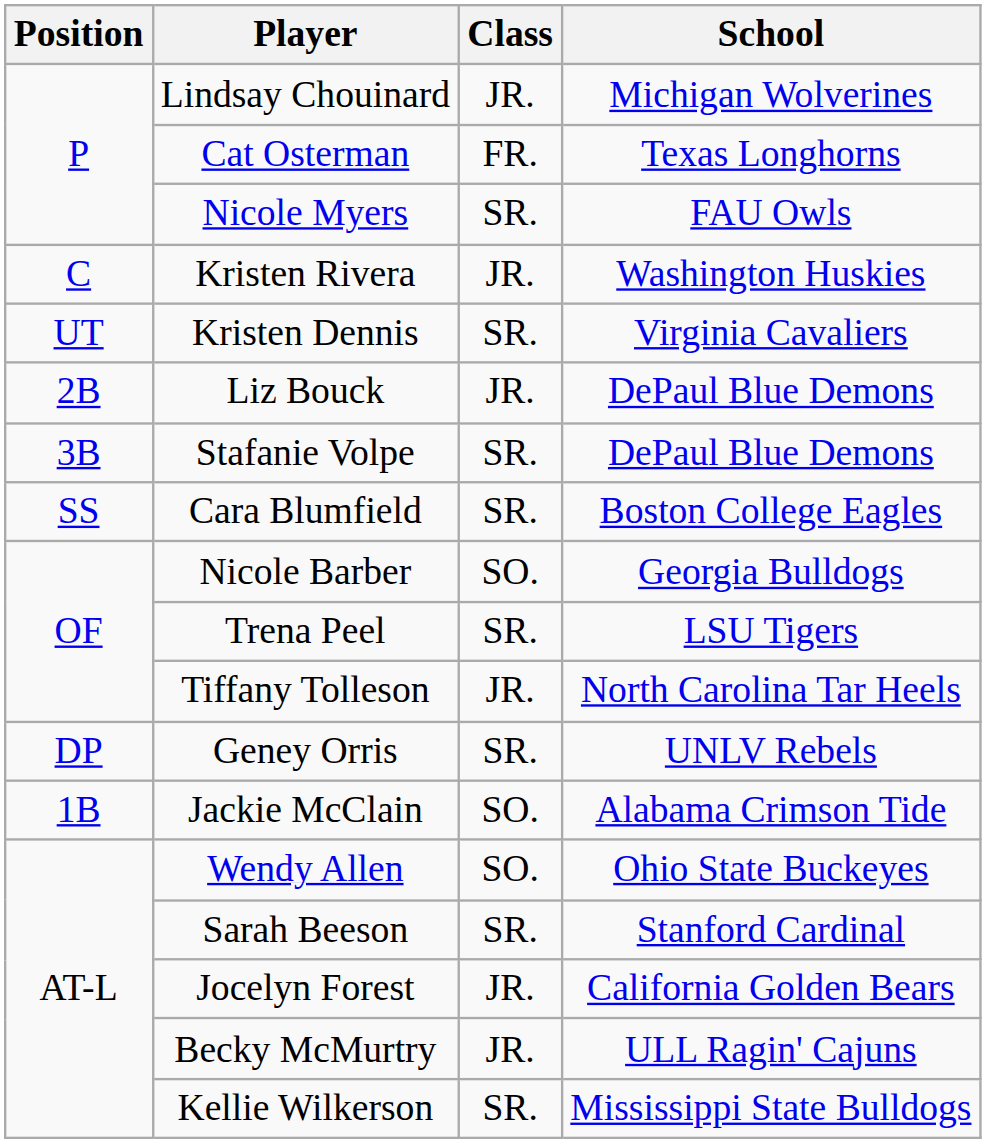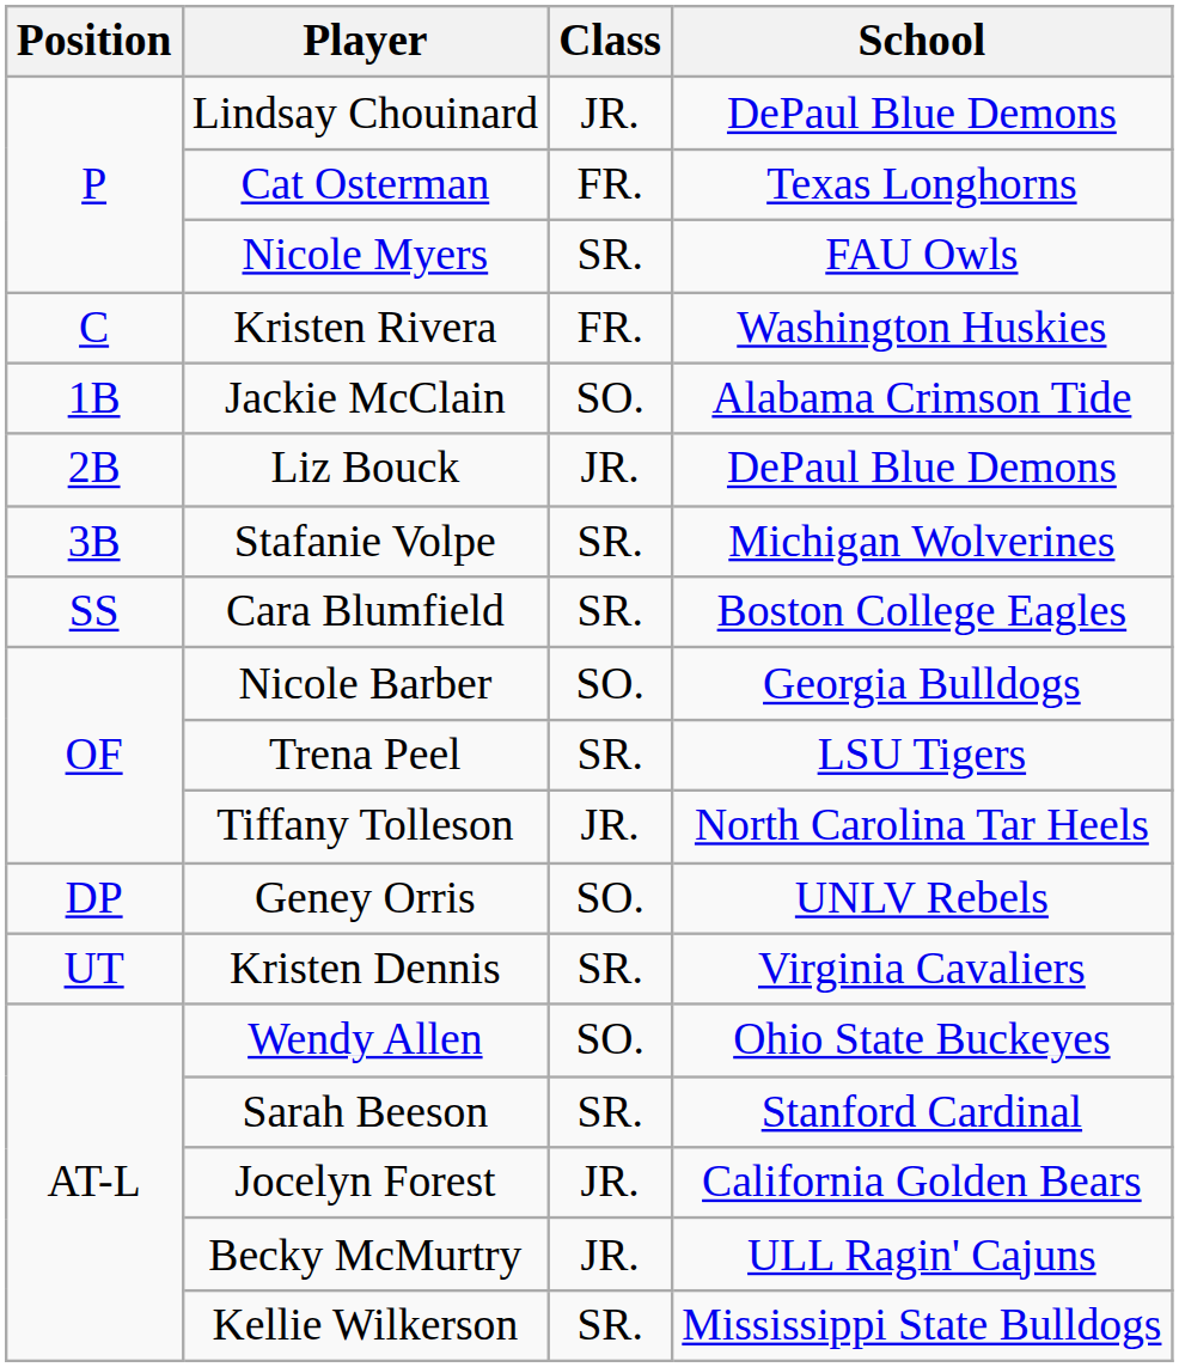 <table class="wikitable">
 <tr>
 <th>Position</th>
 <th>Player</th>
 <th>Class</th>
 <th>School</th>
 </tr>
 <tr align=center>
 <td rowspan=3><a href='#'>P</a></td>
 <td>Lindsay Chouinard</td>
 <td>JR.</td>
-<td><a href='#'>Michigan Wolverines</a></td>
+<td><a href='#'>DePaul Blue Demons</a></td>
 </tr>
 <tr align=center>
 <td><a href='#'>Cat Osterman</a></td>
 <td>FR.</td>
 <td><a href='#'>Texas Longhorns</a></td>
 </tr>
 <tr align=center>
 <td><a href='#'>Nicole Myers</a></td>
 <td>SR.</td>
 <td><a href='#'>FAU Owls</a></td>
 </tr>
 <tr align=center>
 <td rowspan=1><a href='#'>C</a></td>
 <td>Kristen Rivera</td>
-<td>JR.</td>
+<td>FR.</td>
 <td><a href='#'>Washington Huskies</a></td>
 </tr>
 <tr align=center>
-<td rowspan=1><a href='#'>UT</a></td>
-<td>Kristen Dennis</td>
-<td>SR.</td>
-<td><a href='#'>Virginia Cavaliers</a></td>
+<td rowspan=1><a href='#'>1B</a></td>
+<td>Jackie McClain</td>
+<td>SO.</td>
+<td><a href='#'>Alabama Crimson Tide</a></td>
 </tr>
 <tr align=center>
 <td rowspan=1><a href='#'>2B</a></td>
 <td>Liz Bouck</td>
 <td>JR.</td>
 <td><a href='#'>DePaul Blue Demons</a></td>
 </tr>
 <tr align=center>
 <td rowspan=1><a href='#'>3B</a></td>
 <td>Stafanie Volpe</td>
 <td>SR.</td>
-<td><a href='#'>DePaul Blue Demons</a></td>
+<td><a href='#'>Michigan Wolverines</a></td>
 </tr>
 <tr align=center>
 <td rowspan=1><a href='#'>SS</a></td>
 <td>Cara Blumfield</td>
 <td>SR.</td>
 <td><a href='#'>Boston College Eagles</a></td>
 </tr>
 <tr align=center>
 <td rowspan=3><a href='#'>OF</a></td>
 <td>Nicole Barber</td>
 <td>SO.</td>
 <td><a href='#'>Georgia Bulldogs</a></td>
 </tr>
 <tr align=center>
 <td>Trena Peel</td>
 <td>SR.</td>
 <td><a href='#'>LSU Tigers</a></td>
 </tr>
 <tr align=center>
 <td>Tiffany Tolleson</td>
 <td>JR.</td>
 <td><a href='#'>North Carolina Tar Heels</a></td>
 </tr>
 <tr align=center>
 <td rowspan=1><a href='#'>DP</a></td>
 <td>Geney Orris</td>
-<td>SR.</td>
+<td>SO.</td>
 <td><a href='#'>UNLV Rebels</a></td>
 </tr>
 <tr align=center>
-<td rowspan=1><a href='#'>1B</a></td>
-<td>Jackie McClain</td>
-<td>SO.</td>
-<td><a href='#'>Alabama Crimson Tide</a></td>
+<td rowspan=1><a href='#'>UT</a></td>
+<td>Kristen Dennis</td>
+<td>SR.</td>
+<td><a href='#'>Virginia Cavaliers</a></td>
 </tr>
 <tr align=center>
 <td rowspan=5>AT-L</td>
 <td><a href='#'>Wendy Allen</a></td>
 <td>SO.</td>
 <td><a href='#'>Ohio State Buckeyes</a></td>
 </tr>
 <tr align=center>
 <td>Sarah Beeson</td>
 <td>SR.</td>
 <td><a href='#'>Stanford Cardinal</a></td>
 </tr>
 <tr align=center>
 <td>Jocelyn Forest</td>
 <td>JR.</td>
 <td><a href='#'>California Golden Bears</a></td>
 </tr>
 <tr align=center>
 <td>Becky McMurtry</td>
 <td>JR.</td>
 <td><a href='#'>ULL Ragin' Cajuns</a></td>
 </tr>
 <tr align=center>
 <td>Kellie Wilkerson</td>
 <td>SR.</td>
 <td><a href='#'>Mississippi State Bulldogs</a></td>
 </tr>
 </table>
